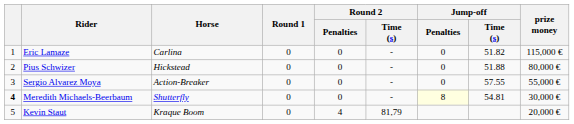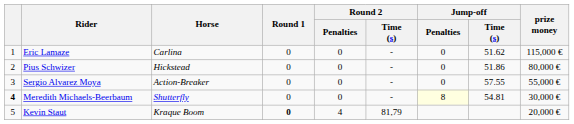 <table class="wikitable" style="font-size: 90%">
 <tr>
 <th rowspan="2" style="width:20px;"></th>
 <th rowspan="2" style="width:200px;">Rider</th>
 <th rowspan="2" style="width:170px;">Horse</th>
 <th rowspan="2" style="width:75px;">Round 1</th>
 <th colspan=2>Round 2</th>
 <th colspan=2>Jump-off</th>
 <th rowspan="2" style="width:70px;">prize<br>money</th>
 </tr>
 <tr>
 <th width=75>Penalties</th>
 <th width=75>Time<br>(<a href='#'>s</a>)</th>
 <th width=75>Penalties</th>
 <th width=75>Time<br>(<a href='#'>s</a>)</th>
 </tr>
 <tr>
 <td align=center>1</td>
 <td> <a href='#'>Eric Lamaze</a></td>
 <td><em>Carlina</em></td>
 <td align=center>0</td>
 <td align=center>0</td>
 <td align=center>-</td>
 <td align=center>0</td>
-<td align=center>51.82</td>
+<td align=center>51.62</td>
 <td align=center>115,000 €</td>
 </tr>
 <tr>
 <td align=center>2</td>
 <td> <a href='#'>Pius Schwizer</a></td>
 <td><em>Hickstead</em></td>
 <td align=center>0</td>
 <td align=center>0</td>
 <td align=center>-</td>
 <td align=center>0</td>
-<td align=center>51.88</td>
+<td align=center>51.86</td>
 <td align=center>80,000 €</td>
 </tr>
 <tr>
 <td align=center>3</td>
 <td> <a href='#'>Sergio Alvarez Moya</a></td>
 <td><em>Action-Breaker</em></td>
 <td align=center>0</td>
 <td align=center>0</td>
 <td align=center>-</td>
 <td align=center>0</td>
 <td align=center>57.55</td>
 <td align=center>55,000 €</td>
 </tr>
 <tr>
 <td align=center><strong>4</strong></td>
 <td> <a href='#'>Meredith Michaels-Beerbaum</a></td>
 <td><em><a href='#'>Shutterfly</a></em></td>
 <td align=center>0</td>
 <td align=center>0</td>
 <td align=center>-</td>
 <td align=center style="background: lightyellow;">8</td>
 <td align=center>54.81</td>
 <td align=center>30,000 €</td>
 </tr>
 <tr>
 <td align=center>5</td>
 <td> <a href='#'>Kevin Staut</a></td>
 <td><em>Kraque Boom</em></td>
-<td align=center>0</td>
+<td align=center><strong>0</strong></td>
 <td align=center>4</td>
 <td align=center>81,79</td>
 <td align=center></td>
 <td align=center></td>
 <td align=center>20,000 €</td>
 </tr>
 </table>
